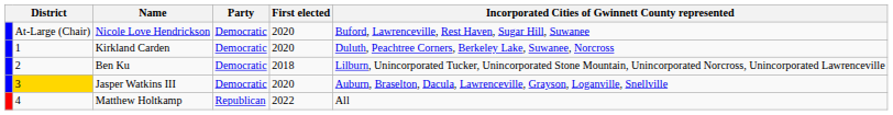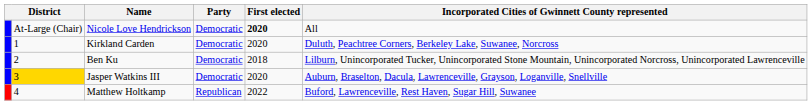 <table class="wikitable">
 <tr>
 <th colspan="2">District</th>
 <th>Name</th>
 <th>Party</th>
 <th>First elected</th>
 <th>Incorporated Cities of Gwinnett County represented</th>
 </tr>
 <tr>
 <td style="background:blue;"> </td>
 <td>At-Large (Chair)</td>
 <td><a href='#'>Nicole Love Hendrickson</a></td>
 <td><a href='#'>Democratic</a></td>
-<td>2020</td>
-<td><a href='#'>Buford</a>, <a href='#'>Lawrenceville</a>, <a href='#'>Rest Haven</a>, <a href='#'>Sugar Hill</a>, <a href='#'>Suwanee</a></td>
+<td><strong>2020</strong></td>
+<td>All</td>
 </tr>
 <tr>
 <td style="background:blue;"> </td>
 <td>1</td>
 <td>Kirkland Carden</td>
 <td><a href='#'>Democratic</a></td>
 <td>2020</td>
 <td><a href='#'>Duluth</a>, <a href='#'>Peachtree Corners</a>, <a href='#'>Berkeley Lake</a>, <a href='#'>Suwanee</a>, <a href='#'>Norcross</a></td>
 </tr>
 <tr>
 <td style="background:blue;"> </td>
 <td>2</td>
 <td>Ben Ku</td>
 <td><a href='#'>Democratic</a></td>
 <td>2018</td>
 <td><a href='#'>Lilburn</a>, Unincorporated Tucker, Unincorporated Stone Mountain, Unincorporated Norcross, Unincorporated Lawrenceville</td>
 </tr>
 <tr>
 <td style="background:blue;"> </td>
 <td style="background: gold;">3</td>
 <td>Jasper Watkins III</td>
 <td><a href='#'>Democratic</a></td>
 <td>2020</td>
 <td><a href='#'>Auburn</a>, <a href='#'>Braselton</a>, <a href='#'>Dacula</a>, <a href='#'>Lawrenceville</a>, <a href='#'>Grayson</a>, <a href='#'>Loganville</a>, <a href='#'>Snellville</a></td>
 </tr>
 <tr>
 <td style="background:red;"> </td>
 <td>4</td>
 <td>Matthew Holtkamp</td>
 <td><a href='#'>Republican</a></td>
 <td>2022</td>
-<td>All</td>
+<td><a href='#'>Buford</a>, <a href='#'>Lawrenceville</a>, <a href='#'>Rest Haven</a>, <a href='#'>Sugar Hill</a>, <a href='#'>Suwanee</a></td>
 </tr>
 </table>
